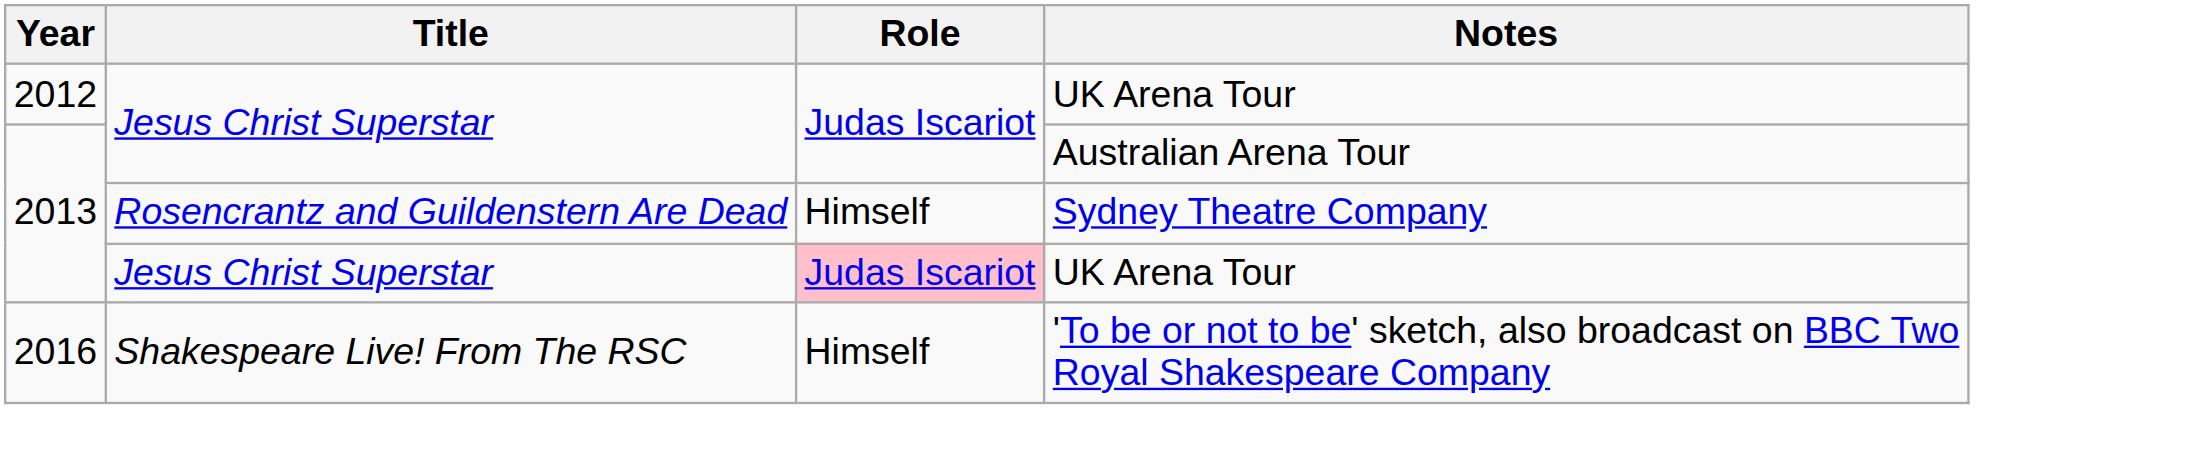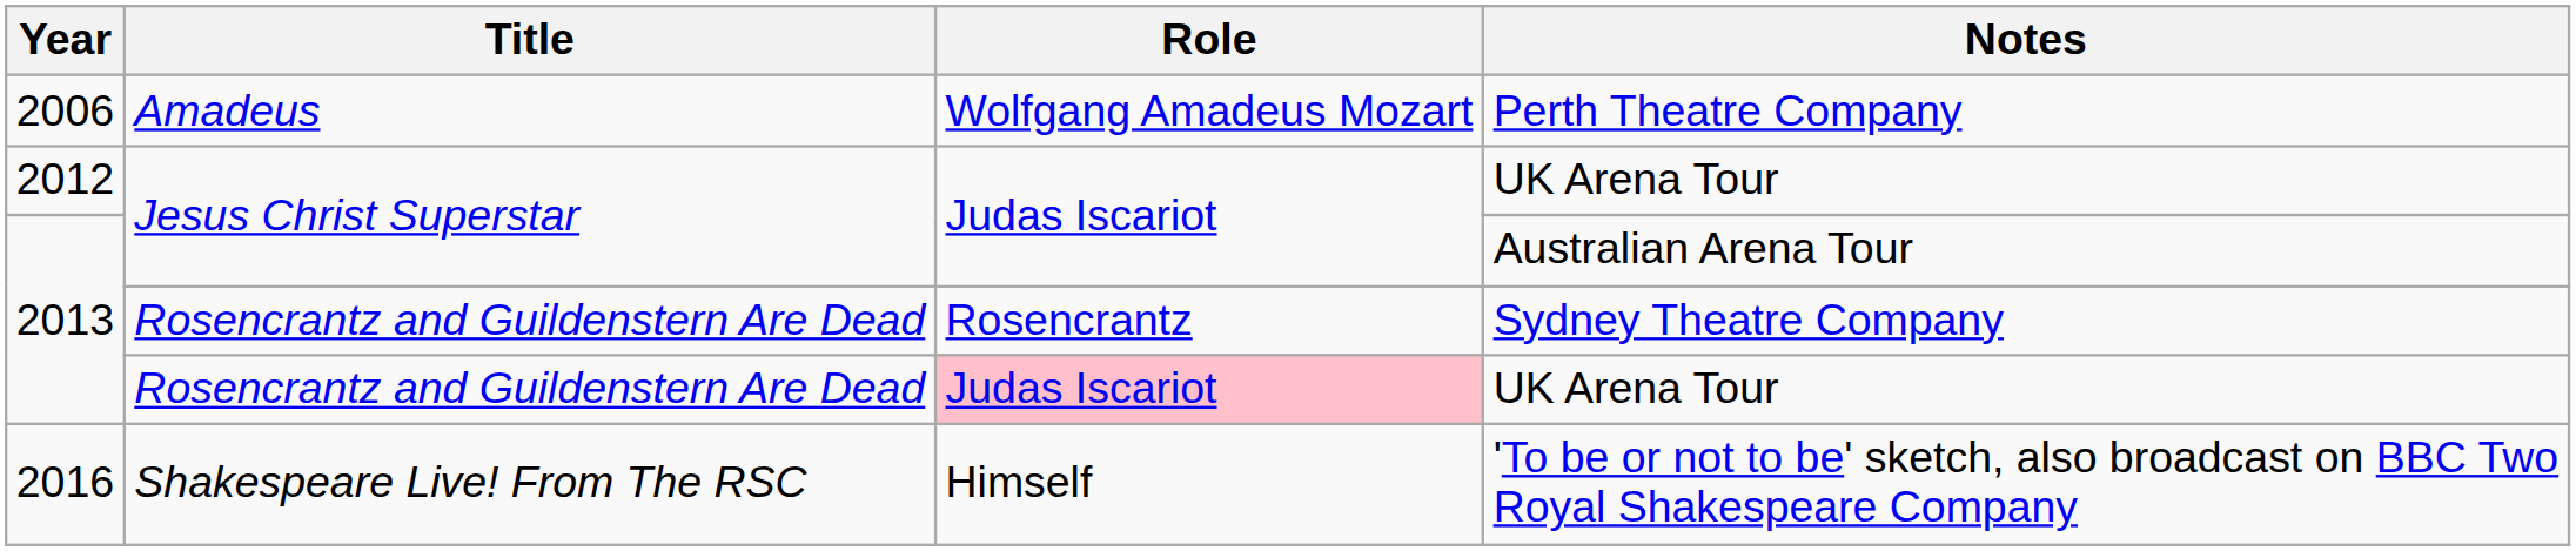 <table class="wikitable">
 <tr>
 <th>Year</th>
 <th>Title</th>
 <th>Role</th>
 <th>Notes</th>
+</tr>
+<tr>
+<td>2006</td>
+<td><a href='#'><em>Amadeus</em></a></td>
+<td><a href='#'>Wolfgang Amadeus Mozart</a></td>
+<td><a href='#'>Perth Theatre Company</a></td>
 </tr>
 <tr>
 <td>2012</td>
 <td rowspan="2"><em><a href='#'>Jesus Christ Superstar</a></em></td>
 <td rowspan="2"><a href='#'>Judas Iscariot</a></td>
 <td>UK Arena Tour</td>
 </tr>
 <tr>
 <td rowspan="3">2013</td>
 <td>Australian Arena Tour</td>
 </tr>
 <tr>
 <td><em><a href='#'>Rosencrantz and Guildenstern Are Dead</a></em></td>
-<td>Himself</td>
+<td><a href='#'>Rosencrantz</a></td>
 <td><a href='#'>Sydney Theatre Company</a></td>
 </tr>
 <tr>
-<td><em><a href='#'>Jesus Christ Superstar</a></em></td>
+<td><em><a href='#'>Rosencrantz and Guildenstern Are Dead</a></em></td>
 <td style="background: pink;"><a href='#'>Judas Iscariot</a></td>
 <td>UK Arena Tour</td>
 </tr>
 <tr>
 <td>2016</td>
 <td><em>Shakespeare Live! From The RSC</em></td>
 <td>Himself</td>
 <td>'<a href='#'>To be or not to be</a>' sketch, also broadcast on <a href='#'>BBC Two</a><br><a href='#'>Royal Shakespeare Company</a></td>
 </tr>
 </table>
